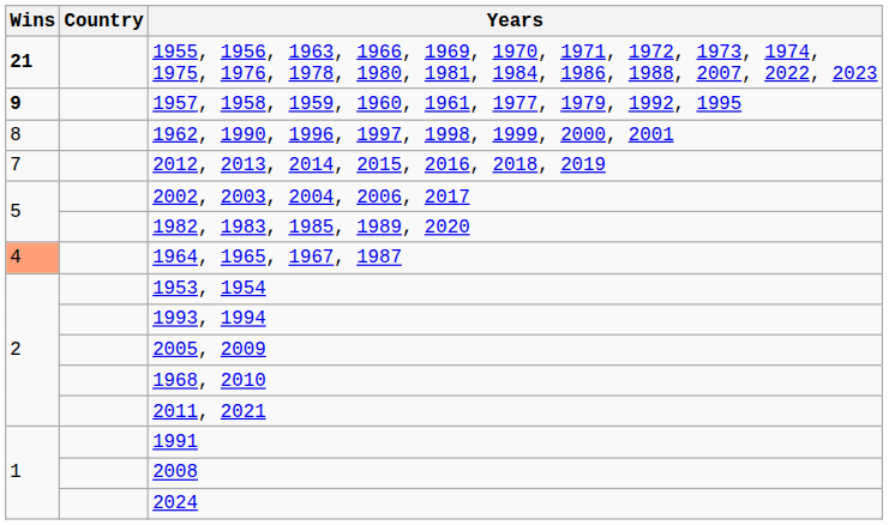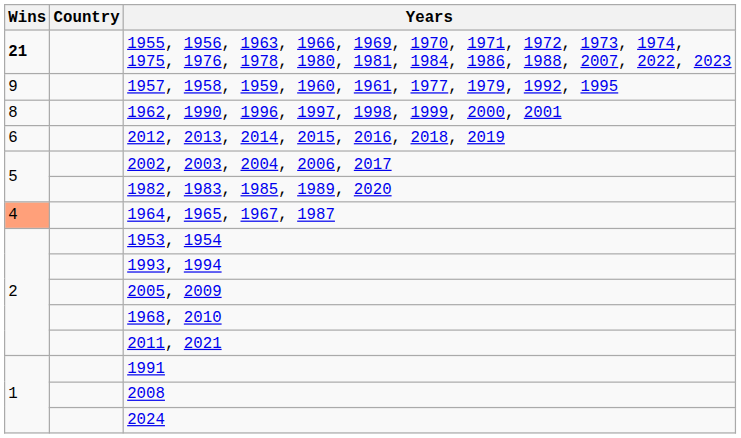 <table class="wikitable">
 <tr>
 <th>Wins</th>
 <th>Country</th>
 <th>Years</th>
 </tr>
 <tr>
 <td align=left><strong>21</strong></td>
 <td></td>
 <td align=left><a href='#'>1955</a>, <a href='#'>1956</a>, <a href='#'>1963</a>, <a href='#'>1966</a>, <a href='#'>1969</a>, <a href='#'>1970</a>, <a href='#'>1971</a>, <a href='#'>1972</a>, <a href='#'>1973</a>, <a href='#'>1974</a>,<br> <a href='#'>1975</a>, <a href='#'>1976</a>, <a href='#'>1978</a>, <a href='#'>1980</a>,  <a href='#'>1981</a>,  <a href='#'>1984</a>,  <a href='#'>1986</a>,  <a href='#'>1988</a>,  <a href='#'>2007</a>, <a href='#'>2022</a>, <a href='#'>2023</a></td>
 </tr>
 <tr>
-<td align=left><strong>9</strong></td>
+<td align=left>9</td>
 <td></td>
 <td align=left><a href='#'>1957</a>, <a href='#'>1958</a>, <a href='#'>1959</a>, <a href='#'>1960</a>, <a href='#'>1961</a>, <a href='#'>1977</a>, <a href='#'>1979</a>, <a href='#'>1992</a>, <a href='#'>1995</a></td>
 </tr>
 <tr>
 <td align=left>8</td>
 <td></td>
 <td align=left><a href='#'>1962</a>, <a href='#'>1990</a>, <a href='#'>1996</a>, <a href='#'>1997</a>, <a href='#'>1998</a>, <a href='#'>1999</a>, <a href='#'>2000</a>, <a href='#'>2001</a></td>
 </tr>
 <tr>
-<td align=left>7</td>
+<td align=left>6</td>
 <td></td>
 <td align=left><a href='#'>2012</a>, <a href='#'>2013</a>, <a href='#'>2014</a>, <a href='#'>2015</a>, <a href='#'>2016</a>, <a href='#'>2018</a>, <a href='#'>2019</a></td>
 </tr>
 <tr>
 <td rowspan=2 align=left>5</td>
 <td></td>
 <td align=left><a href='#'>2002</a>, <a href='#'>2003</a>, <a href='#'>2004</a>, <a href='#'>2006</a>, <a href='#'>2017</a></td>
 </tr>
 <tr>
 <td></td>
 <td align=left><a href='#'>1982</a>, <a href='#'>1983</a>, <a href='#'>1985</a>, <a href='#'>1989</a>, <a href='#'>2020</a></td>
 </tr>
 <tr>
 <td align=left style="background: lightsalmon;">4</td>
 <td></td>
 <td align=left><a href='#'>1964</a>, <a href='#'>1965</a>, <a href='#'>1967</a>, <a href='#'>1987</a></td>
 </tr>
 <tr>
 <td rowspan=5 align=left>2</td>
 <td></td>
 <td align=left><a href='#'>1953</a>, <a href='#'>1954</a></td>
 </tr>
 <tr>
 <td></td>
 <td align=left><a href='#'>1993</a>, <a href='#'>1994</a></td>
 </tr>
 <tr>
 <td></td>
 <td align=left><a href='#'>2005</a>, <a href='#'>2009</a></td>
 </tr>
 <tr>
 <td></td>
 <td align=left><a href='#'>1968</a>, <a href='#'>2010</a></td>
 </tr>
 <tr>
 <td></td>
 <td align=left><a href='#'>2011</a>, <a href='#'>2021</a></td>
 </tr>
 <tr>
 <td rowspan=3 align=left>1</td>
 <td></td>
 <td align=left><a href='#'>1991</a></td>
 </tr>
 <tr>
 <td></td>
 <td align=left><a href='#'>2008</a></td>
 </tr>
 <tr>
 <td></td>
 <td align=left><a href='#'>2024</a></td>
 </tr>
 </table>
